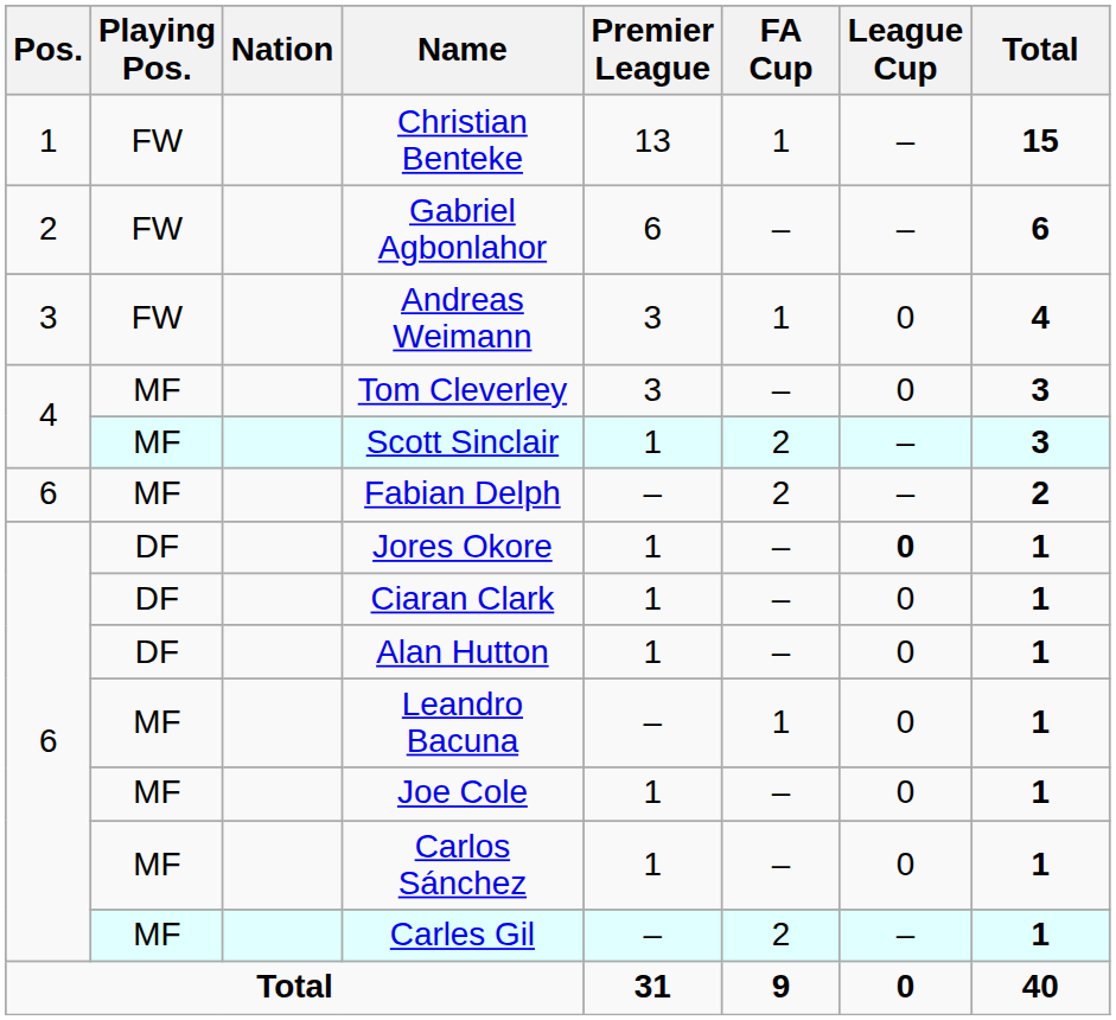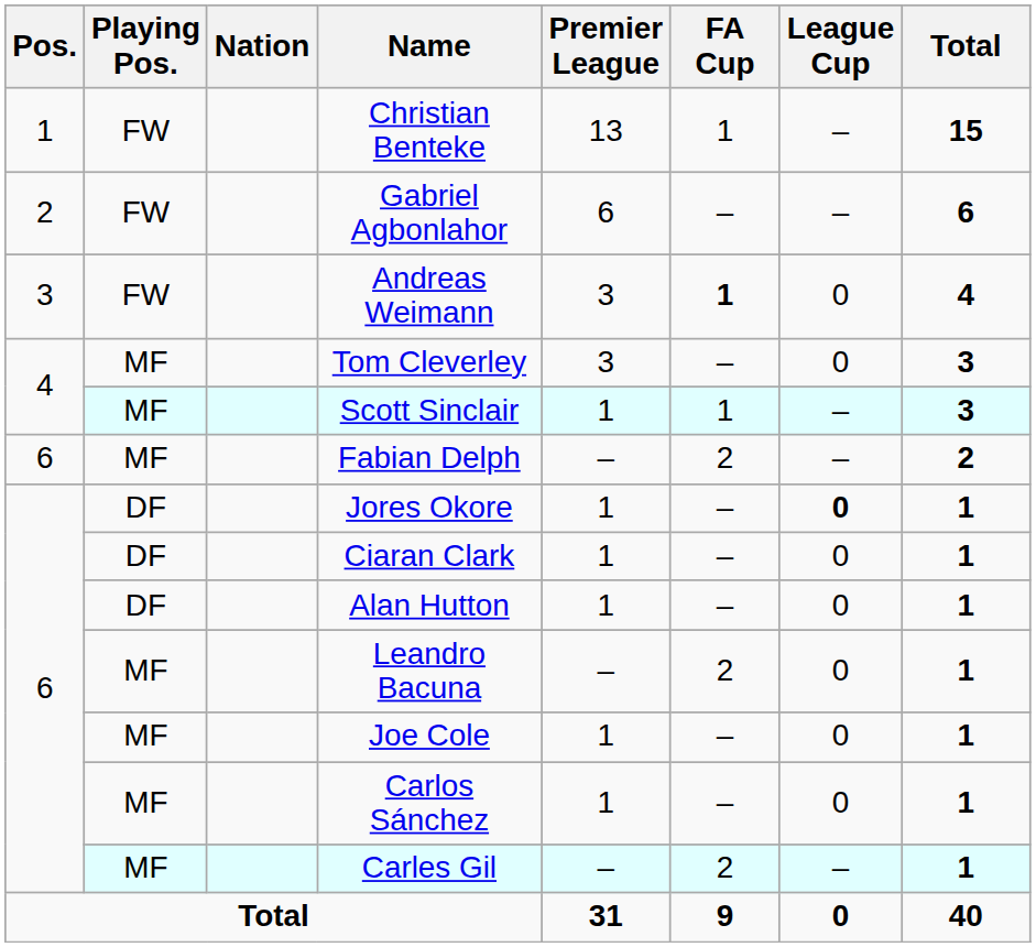 <table class="wikitable sortable" style="font-size:100%; text-align:center">
 <tr>
 <th width=15>Pos.</th>
 <th width=15>Playing Pos.</th>
 <th width=15>Nation</th>
 <th width=110>Name</th>
 <th width=50>Premier League</th>
 <th width=50>FA Cup</th>
 <th width=50>League Cup</th>
 <th width=60>Total</th>
 </tr>
 <tr>
 <td>1</td>
 <td>FW</td>
 <td></td>
 <td><a href='#'>Christian Benteke</a></td>
 <td>13</td>
 <td>1</td>
 <td>–</td>
 <td><strong>15</strong></td>
 </tr>
 <tr>
 <td>2</td>
 <td>FW</td>
 <td></td>
 <td><a href='#'>Gabriel Agbonlahor</a></td>
 <td>6</td>
 <td>–</td>
 <td>–</td>
 <td><strong>6</strong></td>
 </tr>
 <tr>
 <td>3</td>
 <td>FW</td>
 <td></td>
 <td><a href='#'>Andreas Weimann</a></td>
 <td>3</td>
-<td>1</td>
+<td><strong>1</strong></td>
 <td>0</td>
 <td><strong>4</strong></td>
 </tr>
 <tr>
 <td rowspan=2>4</td>
 <td>MF</td>
 <td></td>
 <td><a href='#'>Tom Cleverley</a></td>
 <td>3</td>
 <td>–</td>
 <td>0</td>
 <td><strong>3</strong></td>
 </tr>
 <tr>
 <td bgcolor="#E0FFFF">MF</td>
 <td bgcolor="#E0FFFF"></td>
 <td bgcolor="#E0FFFF"><a href='#'>Scott Sinclair</a></td>
 <td bgcolor="#E0FFFF">1</td>
-<td bgcolor="#E0FFFF">2</td>
+<td bgcolor="#E0FFFF">1</td>
 <td bgcolor="#E0FFFF">–</td>
 <td bgcolor="#E0FFFF"><strong>3</strong></td>
 </tr>
 <tr>
 <td>6</td>
 <td>MF</td>
 <td></td>
 <td><a href='#'>Fabian Delph</a></td>
 <td>–</td>
 <td>2</td>
 <td>–</td>
 <td><strong>2</strong></td>
 </tr>
 <tr>
 <td rowspan=7>6</td>
 <td>DF</td>
 <td></td>
 <td><a href='#'>Jores Okore</a></td>
 <td>1</td>
 <td>–</td>
 <td><strong>0</strong></td>
 <td><strong>1</strong></td>
 </tr>
 <tr>
 <td>DF</td>
 <td></td>
 <td><a href='#'>Ciaran Clark</a></td>
 <td>1</td>
 <td>–</td>
 <td>0</td>
 <td><strong>1</strong></td>
 </tr>
 <tr>
 <td>DF</td>
 <td></td>
 <td><a href='#'>Alan Hutton</a></td>
 <td>1</td>
 <td>–</td>
 <td>0</td>
 <td><strong>1</strong></td>
 </tr>
 <tr>
 <td>MF</td>
 <td></td>
 <td><a href='#'>Leandro Bacuna</a></td>
 <td>–</td>
-<td>1</td>
+<td>2</td>
 <td>0</td>
 <td><strong>1</strong></td>
 </tr>
 <tr>
 <td>MF</td>
 <td></td>
 <td><a href='#'>Joe Cole</a></td>
 <td>1</td>
 <td>–</td>
 <td>0</td>
 <td><strong>1</strong></td>
 </tr>
 <tr>
 <td>MF</td>
 <td></td>
 <td><a href='#'>Carlos Sánchez</a></td>
 <td>1</td>
 <td>–</td>
 <td>0</td>
 <td><strong>1</strong></td>
 </tr>
 <tr>
 <td bgcolor="#E0FFFF">MF</td>
 <td bgcolor="#E0FFFF"></td>
 <td bgcolor="#E0FFFF"><a href='#'>Carles Gil</a></td>
 <td bgcolor="#E0FFFF">–</td>
 <td bgcolor="#E0FFFF">2</td>
 <td bgcolor="#E0FFFF">–</td>
 <td bgcolor="#E0FFFF"><strong>1</strong></td>
 </tr>
 <tr>
 <td colspan=4><strong>Total</strong></td>
 <td><strong>31</strong></td>
 <td><strong>9</strong></td>
 <td><strong>0</strong></td>
 <td><strong>40</strong></td>
 </tr>
 <tr>
 </tr>
 </table>
